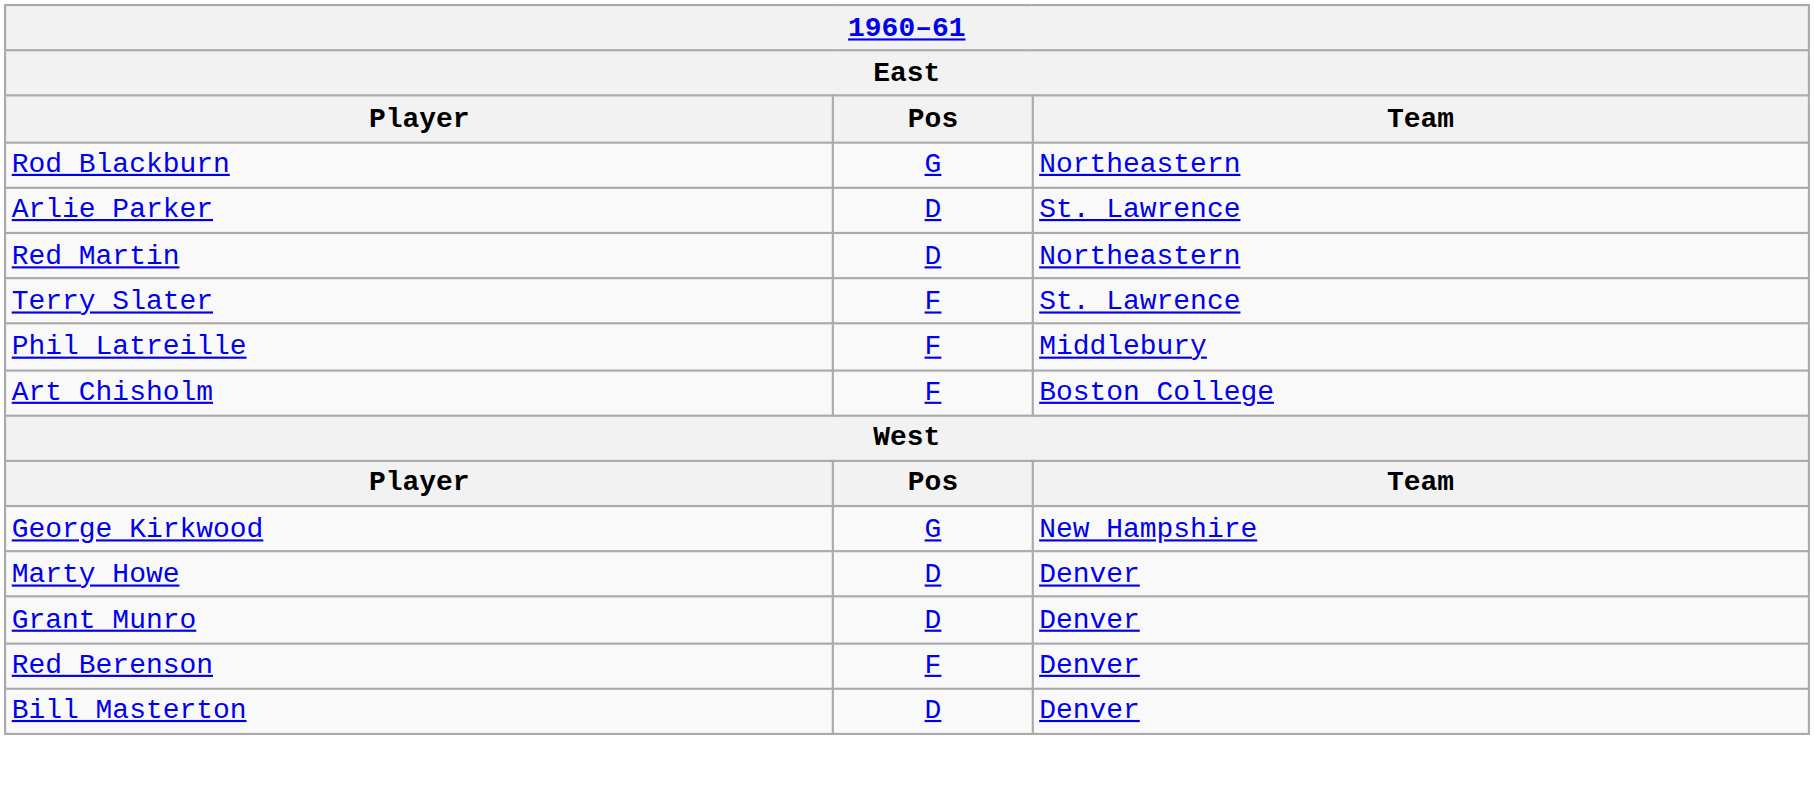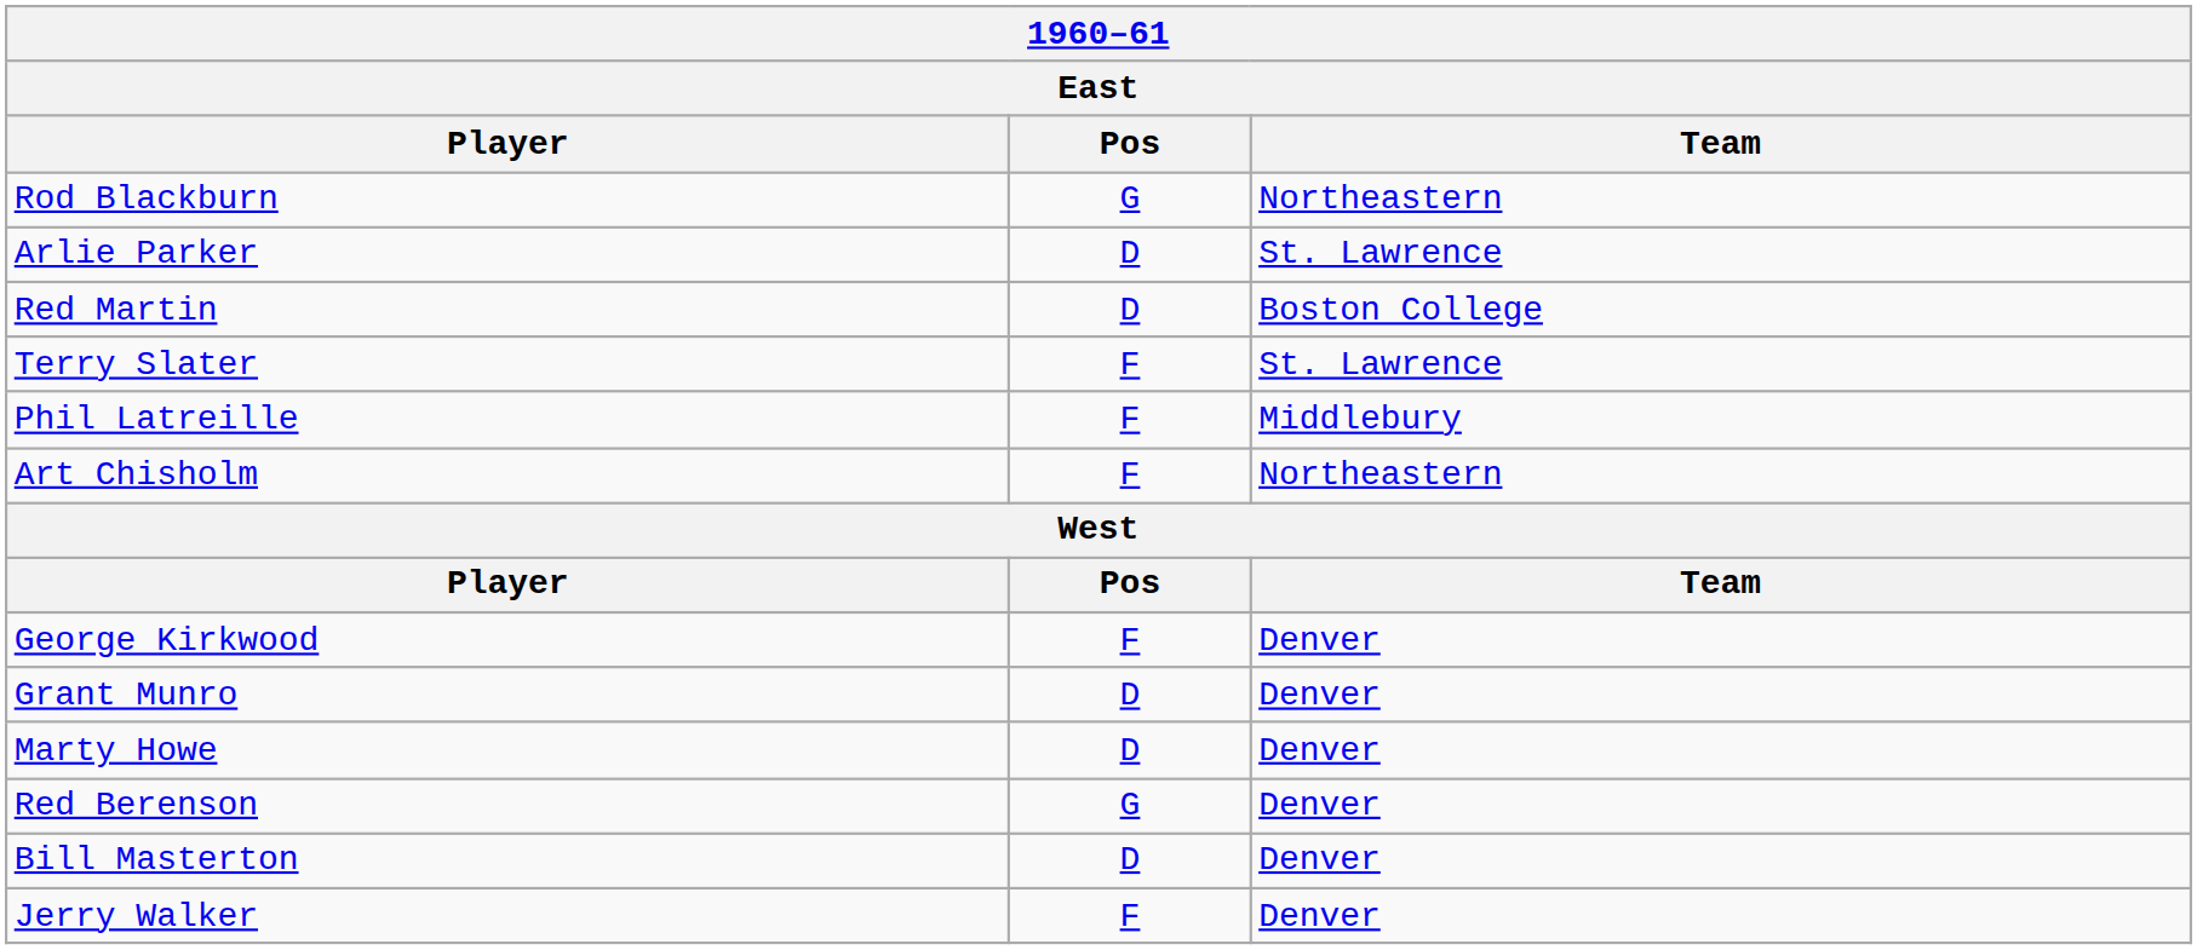 <table class="wikitable" width=95%>
 <tr>
 <th colspan=3><a href='#'>1960–61</a></th>
 </tr>
 <tr>
 <th colspan=3><strong>East</strong></th>
 </tr>
 <tr>
 <th>Player</th>
 <th>Pos</th>
 <th>Team</th>
 </tr>
 <tr>
 <td><a href='#'>Rod Blackburn</a></td>
 <td style="text-align:center;"><a href='#'>G</a></td>
 <td><a href='#'>Northeastern</a></td>
 </tr>
 <tr>
 <td><a href='#'>Arlie Parker</a></td>
 <td style="text-align:center;"><a href='#'>D</a></td>
 <td><a href='#'>St. Lawrence</a></td>
 </tr>
 <tr>
 <td><a href='#'>Red Martin</a></td>
 <td style="text-align:center;"><a href='#'>D</a></td>
-<td><a href='#'>Northeastern</a></td>
+<td><a href='#'>Boston College</a></td>
 </tr>
 <tr>
 <td><a href='#'>Terry Slater</a></td>
 <td style="text-align:center;"><a href='#'>F</a></td>
 <td><a href='#'>St. Lawrence</a></td>
 </tr>
 <tr>
 <td><a href='#'>Phil Latreille</a></td>
 <td style="text-align:center;"><a href='#'>F</a></td>
 <td><a href='#'>Middlebury</a></td>
 </tr>
 <tr>
 <td><a href='#'>Art Chisholm</a></td>
 <td style="text-align:center;"><a href='#'>F</a></td>
-<td><a href='#'>Boston College</a></td>
+<td><a href='#'>Northeastern</a></td>
 </tr>
 <tr>
 <th colspan=3><strong>West</strong></th>
 </tr>
 <tr>
 <th>Player</th>
 <th>Pos</th>
 <th>Team</th>
 </tr>
 <tr>
 <td><a href='#'>George Kirkwood</a></td>
-<td style="text-align:center;"><a href='#'>G</a></td>
-<td><a href='#'>New Hampshire</a></td>
-</tr>
-<tr>
-<td><a href='#'>Marty Howe</a></td>
-<td style="text-align:center;"><a href='#'>D</a></td>
+<td style="text-align:center;"><a href='#'>F</a></td>
 <td><a href='#'>Denver</a></td>
 </tr>
 <tr>
 <td><a href='#'>Grant Munro</a></td>
 <td style="text-align:center;"><a href='#'>D</a></td>
 <td><a href='#'>Denver</a></td>
 </tr>
 <tr>
+<td><a href='#'>Marty Howe</a></td>
+<td style="text-align:center;"><a href='#'>D</a></td>
+<td><a href='#'>Denver</a></td>
+</tr>
+<tr>
 <td><a href='#'>Red Berenson</a></td>
-<td style="text-align:center;"><a href='#'>F</a></td>
+<td style="text-align:center;"><a href='#'>G</a></td>
 <td><a href='#'>Denver</a></td>
 </tr>
 <tr>
 <td><a href='#'>Bill Masterton</a></td>
 <td style="text-align:center;"><a href='#'>D</a></td>
 <td><a href='#'>Denver</a></td>
 </tr>
+<tr>
+<td><a href='#'>Jerry Walker</a></td>
+<td style="text-align:center;"><a href='#'>F</a></td>
+<td><a href='#'>Denver</a></td>
+</tr>
 </table>
